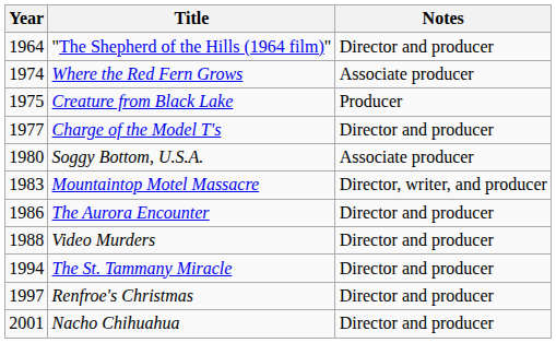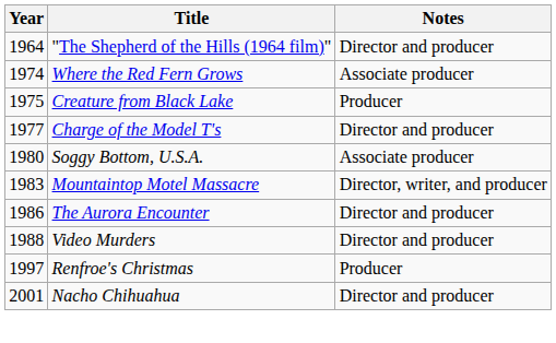 <table class="wikitable sortable">
 <tr>
 <th>Year</th>
 <th>Title</th>
 <th>Notes</th>
 </tr>
 <tr>
 <td>1964</td>
 <td>"<a href='#'>The Shepherd of the Hills (1964 film)</a>"</td>
 <td>Director and producer</td>
 </tr>
 <tr>
 <td>1974</td>
 <td><em><a href='#'>Where the Red Fern Grows</a></em></td>
 <td>Associate producer</td>
 </tr>
 <tr>
 <td>1975</td>
 <td><em><a href='#'>Creature from Black Lake</a></em></td>
 <td>Producer</td>
 </tr>
 <tr>
 <td>1977</td>
 <td><em><a href='#'>Charge of the Model T's</a></em></td>
 <td>Director and producer</td>
 </tr>
 <tr>
 <td>1980</td>
 <td><em>Soggy Bottom, U.S.A.</em></td>
 <td>Associate producer</td>
 </tr>
 <tr>
 <td>1983</td>
 <td><em><a href='#'>Mountaintop Motel Massacre</a></em></td>
 <td>Director, writer, and producer</td>
 </tr>
 <tr>
 <td>1986</td>
 <td><em><a href='#'>The Aurora Encounter</a></em></td>
 <td>Director and producer</td>
 </tr>
 <tr>
 <td>1988</td>
 <td><em>Video Murders</em></td>
 <td>Director and producer</td>
 </tr>
 <tr>
-<td>1994</td>
-<td><em><a href='#'>The St. Tammany Miracle</a></em></td>
-<td>Director and producer</td>
-</tr>
-<tr>
 <td>1997</td>
 <td><em>Renfroe's Christmas</em></td>
-<td>Director and producer</td>
+<td>Producer</td>
 </tr>
 <tr>
 <td>2001</td>
 <td><em>Nacho Chihuahua</em></td>
 <td>Director and producer</td>
 </tr>
 </table>
